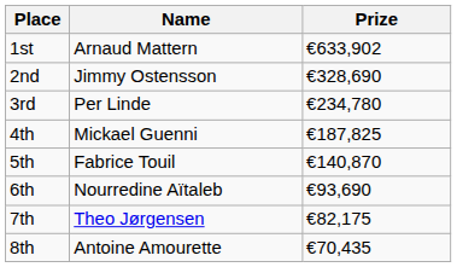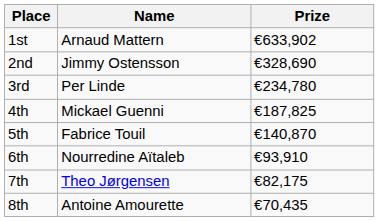 <table class="wikitable">
 <tr>
 <th style="width:50px;">Place</th>
 <th style="width:200px;">Name</th>
 <th style="width:125px;">Prize</th>
 </tr>
 <tr>
 <td>1st</td>
 <td> Arnaud Mattern</td>
 <td>€633,902</td>
 </tr>
 <tr>
 <td>2nd</td>
 <td> Jimmy Ostensson</td>
 <td>€328,690</td>
 </tr>
 <tr>
 <td>3rd</td>
 <td> Per Linde</td>
 <td>€234,780</td>
 </tr>
 <tr>
 <td>4th</td>
 <td> Mickael Guenni</td>
 <td>€187,825</td>
 </tr>
 <tr>
 <td>5th</td>
 <td> Fabrice Touil</td>
 <td>€140,870</td>
 </tr>
 <tr>
 <td>6th</td>
 <td> Nourredine Aïtaleb</td>
-<td>€93,690</td>
+<td>€93,910</td>
 </tr>
 <tr>
 <td>7th</td>
 <td> <a href='#'>Theo Jørgensen</a></td>
 <td>€82,175</td>
 </tr>
 <tr>
 <td>8th</td>
 <td> Antoine Amourette</td>
 <td>€70,435</td>
 </tr>
 </table>
